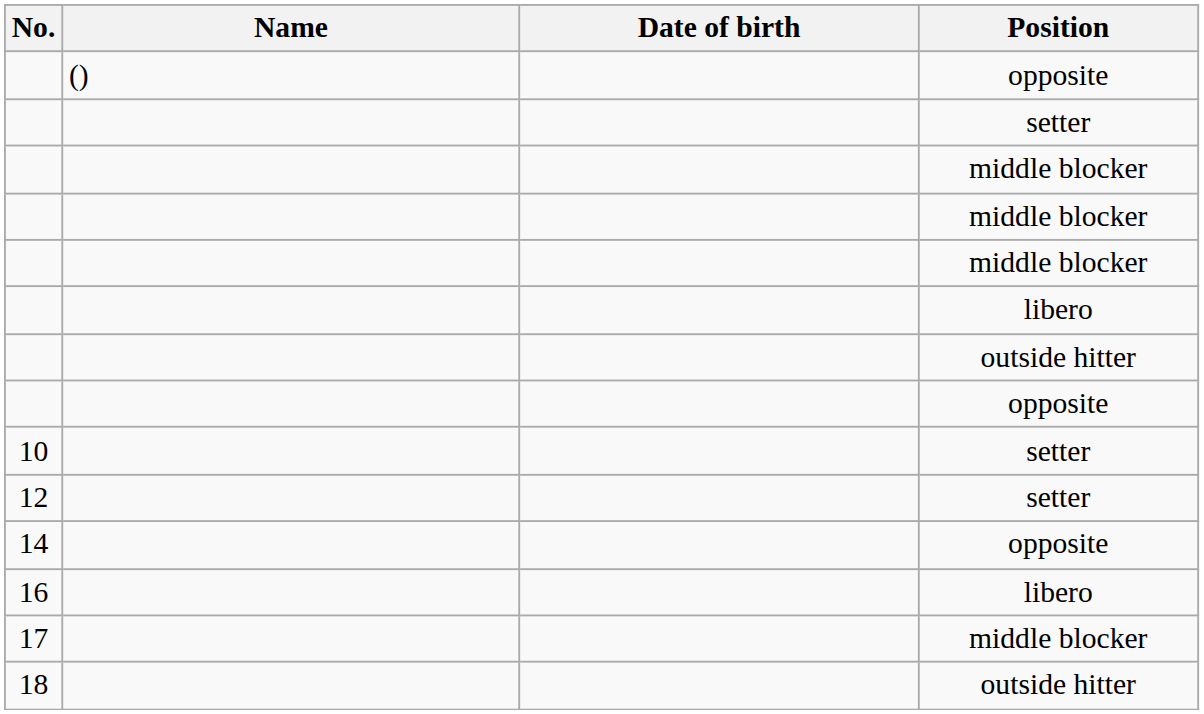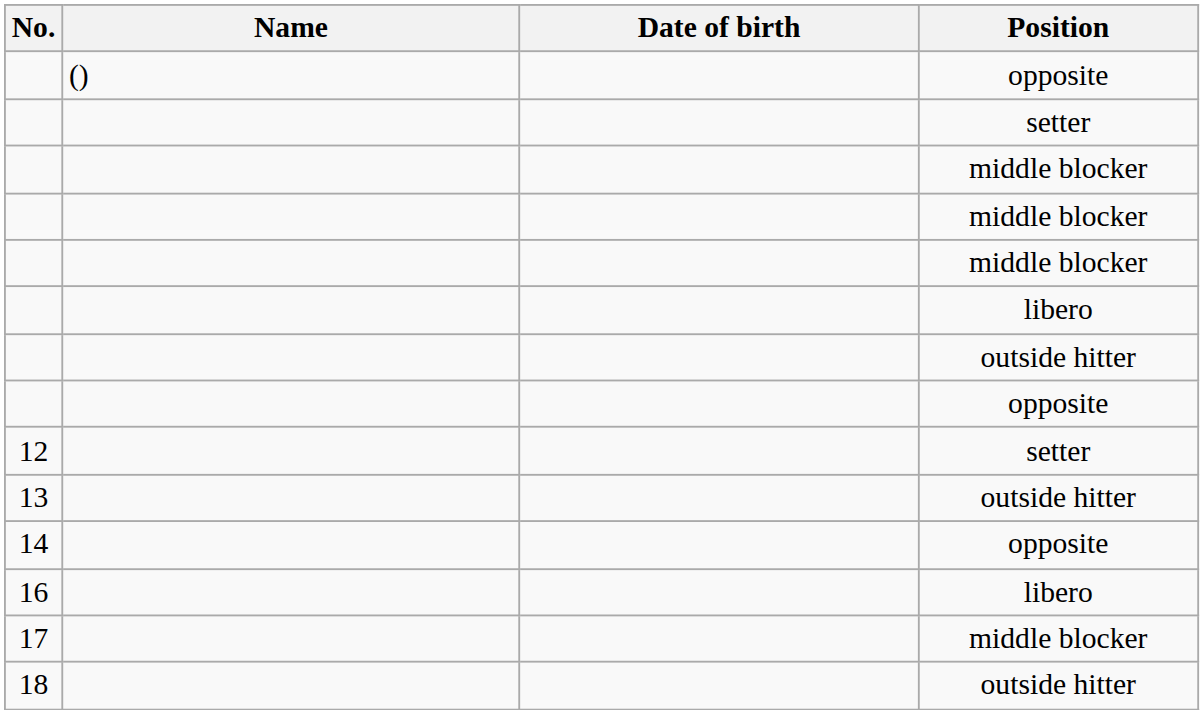 <table class="wikitable sortable" style="font-size:100%; text-align:center;">
 <tr>
 <th>No.</th>
 <th style="width:15em">Name</th>
 <th style="width:13em">Date of birth</th>
 <th style="width:9em">Position</th>
 </tr>
 <tr>
 <td></td>
 <td align=left>  ()</td>
 <td align=right></td>
 <td>opposite</td>
 </tr>
 <tr>
 <td></td>
 <td align=left> </td>
 <td align=right></td>
 <td>setter</td>
 </tr>
 <tr>
 <td></td>
 <td align=left> </td>
 <td align=right></td>
 <td>middle blocker</td>
 </tr>
 <tr>
 <td></td>
 <td align=left> </td>
 <td align=right></td>
 <td>middle blocker</td>
 </tr>
 <tr>
 <td></td>
 <td align=left> </td>
 <td align=right></td>
 <td>middle blocker</td>
 </tr>
 <tr>
 <td></td>
 <td align=left> </td>
 <td align=right></td>
 <td>libero</td>
 </tr>
 <tr>
 <td></td>
 <td align=left> </td>
 <td align=right></td>
 <td>outside hitter</td>
 </tr>
 <tr>
 <td></td>
 <td align=left> </td>
 <td align=right></td>
 <td>opposite</td>
 </tr>
 <tr>
-<td>10</td>
+<td>12</td>
 <td align=left> </td>
 <td align=right></td>
 <td>setter</td>
 </tr>
 <tr>
-<td>12</td>
+<td>13</td>
 <td align=left> </td>
 <td align=right></td>
-<td>setter</td>
+<td>outside hitter</td>
 </tr>
 <tr>
 <td>14</td>
 <td align=left> </td>
 <td align=right></td>
 <td>opposite</td>
 </tr>
 <tr>
 <td>16</td>
 <td align=left> </td>
 <td align=right></td>
 <td>libero</td>
 </tr>
 <tr>
 <td>17</td>
 <td align=left> </td>
 <td align=right></td>
 <td>middle blocker</td>
 </tr>
 <tr>
 <td>18</td>
 <td align=left> </td>
 <td align=right></td>
 <td>outside hitter</td>
 </tr>
 <tr>
 </tr>
 </table>
